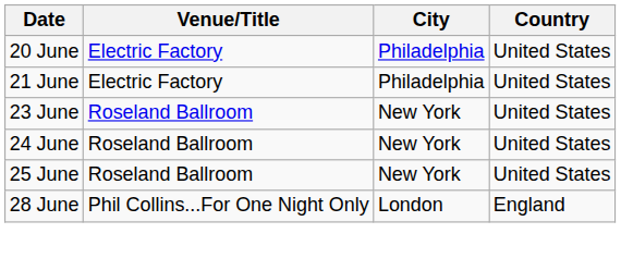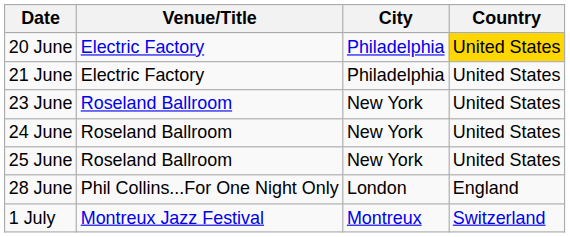 <table class="wikitable">
 <tr>
 <th>Date</th>
 <th>Venue/Title</th>
 <th>City</th>
 <th>Country</th>
 </tr>
 <tr>
 <td>20 June</td>
 <td><a href='#'>Electric Factory</a></td>
 <td><a href='#'>Philadelphia</a></td>
-<td>United States</td>
+<td style="background: gold;">United States</td>
 </tr>
 <tr>
 <td>21 June</td>
 <td>Electric Factory</td>
 <td>Philadelphia</td>
 <td>United States</td>
 </tr>
 <tr>
 <td>23 June</td>
 <td><a href='#'>Roseland Ballroom</a></td>
 <td>New York</td>
 <td>United States</td>
 </tr>
 <tr>
 <td>24 June</td>
 <td>Roseland Ballroom</td>
 <td>New York</td>
 <td>United States</td>
 </tr>
 <tr>
 <td>25 June</td>
 <td>Roseland Ballroom</td>
 <td>New York</td>
 <td>United States</td>
 </tr>
 <tr>
 <td>28 June</td>
 <td>Phil Collins...For One Night Only</td>
 <td>London</td>
 <td>England</td>
 </tr>
+<tr>
+<td>1 July</td>
+<td><a href='#'>Montreux Jazz Festival</a></td>
+<td><a href='#'>Montreux</a></td>
+<td><a href='#'>Switzerland</a></td>
+</tr>
 </table>
